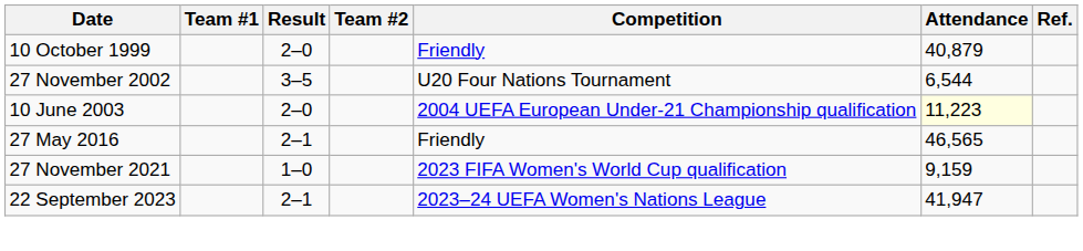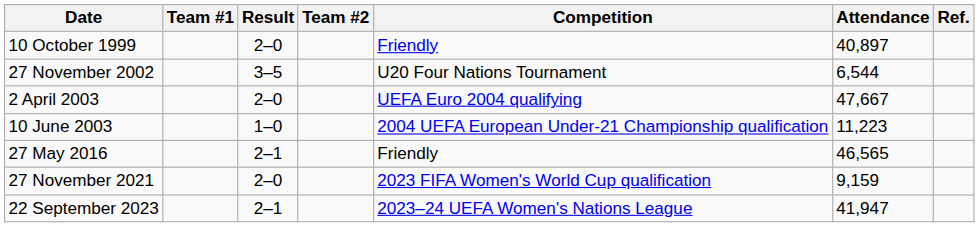 <table class="wikitable">
 <tr>
 <th scope=col>Date</th>
 <th scope=col>Team #1</th>
 <th scope=col>Result</th>
 <th scope=col>Team #2</th>
 <th scope=col>Competition</th>
 <th scope=col>Attendance</th>
 <th scope=col>Ref.</th>
 </tr>
 <tr>
 <td scope=row>10 October 1999</td>
 <td align=right></td>
 <td align=center>2–0</td>
 <td></td>
 <td><a href='#'>Friendly</a></td>
-<td>40,879</td>
+<td>40,897</td>
 <td></td>
 </tr>
 <tr>
 <td scope=row>27 November 2002</td>
 <td align=right></td>
 <td align=center>3–5</td>
 <td></td>
 <td>U20 Four Nations Tournament</td>
 <td>6,544</td>
 <td></td>
 </tr>
 <tr>
-<td scope=row>10 June 2003</td>
+<td scope=row>2 April 2003</td>
 <td align=right></td>
 <td align=center>2–0</td>
 <td></td>
+<td><a href='#'>UEFA Euro 2004 qualifying</a></td>
+<td>47,667</td>
+<td></td>
+</tr>
+<tr>
+<td scope=row>10 June 2003</td>
+<td align=right></td>
+<td align=center>1–0</td>
+<td></td>
 <td><a href='#'>2004 UEFA European Under-21 Championship qualification</a></td>
-<td style="background: lightyellow;">11,223</td>
+<td>11,223</td>
 <td></td>
 </tr>
 <tr>
 <td scope=row>27 May 2016</td>
 <td align=right></td>
 <td align=center>2–1</td>
 <td></td>
 <td>Friendly</td>
 <td>46,565</td>
 <td></td>
 </tr>
 <tr>
 <td scope=row>27 November 2021</td>
 <td align=right></td>
-<td align=center>1–0</td>
+<td align=center>2–0</td>
 <td></td>
 <td><a href='#'>2023 FIFA Women's World Cup qualification</a></td>
 <td>9,159</td>
 <td></td>
 </tr>
 <tr>
 <td scope=row>22 September 2023</td>
 <td align=right></td>
 <td align=center>2–1</td>
 <td></td>
 <td><a href='#'>2023–24 UEFA Women's Nations League</a></td>
 <td>41,947</td>
 <td></td>
 </tr>
 </table>
